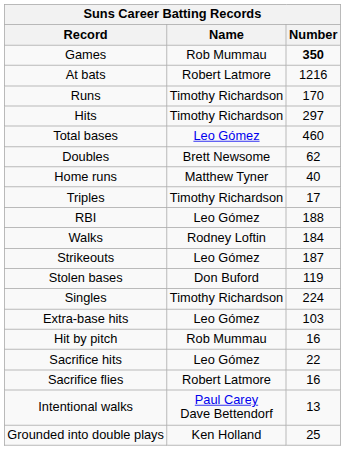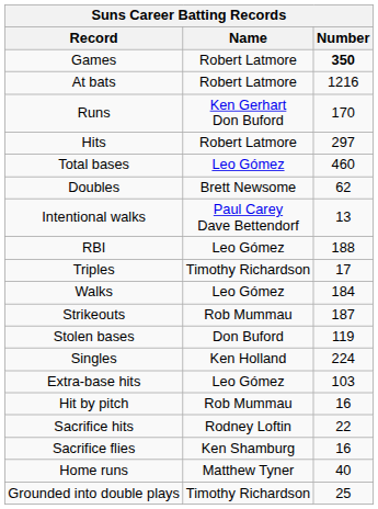 <table class="wikitable collapsible collapsed" style="text-align:center;">
 <tr style="font-weight:bold; background:#ddd;"|>
 <th colspan="3">Suns Career Batting Records</th>
 </tr>
 <tr>
 <th>Record</th>
 <th>Name</th>
 <th>Number</th>
 </tr>
 <tr>
 <td>Games</td>
-<td>Rob Mummau</td>
+<td>Robert Latmore</td>
 <td><strong>350</strong></td>
 </tr>
 <tr>
 <td>At bats</td>
 <td>Robert Latmore</td>
 <td>1216</td>
 </tr>
 <tr>
 <td>Runs</td>
-<td>Timothy Richardson</td>
+<td><a href='#'>Ken Gerhart</a> <br> Don Buford</td>
 <td>170</td>
 </tr>
 <tr>
 <td>Hits</td>
-<td>Timothy Richardson</td>
+<td>Robert Latmore</td>
 <td>297</td>
 </tr>
 <tr>
 <td>Total bases</td>
 <td><a href='#'>Leo Gómez</a></td>
 <td>460</td>
 </tr>
 <tr>
 <td>Doubles</td>
 <td>Brett Newsome</td>
 <td>62</td>
 </tr>
 <tr>
-<td>Home runs</td>
-<td>Matthew Tyner</td>
-<td>40</td>
+<td>Intentional walks</td>
+<td><a href='#'>Paul Carey</a> <br> Dave Bettendorf</td>
+<td>13</td>
+</tr>
+<tr>
+<td>RBI</td>
+<td>Leo Gómez</td>
+<td>188</td>
 </tr>
 <tr>
 <td>Triples</td>
 <td>Timothy Richardson</td>
 <td>17</td>
 </tr>
 <tr>
-<td>RBI</td>
+<td>Walks</td>
 <td>Leo Gómez</td>
-<td>188</td>
-</tr>
-<tr>
-<td>Walks</td>
-<td>Rodney Loftin</td>
 <td>184</td>
 </tr>
 <tr>
 <td>Strikeouts</td>
-<td>Leo Gómez</td>
+<td>Rob Mummau</td>
 <td>187</td>
 </tr>
 <tr>
 <td>Stolen bases</td>
 <td>Don Buford</td>
 <td>119</td>
 </tr>
 <tr>
 <td>Singles</td>
-<td>Timothy Richardson</td>
+<td>Ken Holland</td>
 <td>224</td>
 </tr>
 <tr>
 <td>Extra-base hits</td>
 <td>Leo Gómez</td>
 <td>103</td>
 </tr>
 <tr>
 <td>Hit by pitch</td>
 <td>Rob Mummau</td>
 <td>16</td>
 </tr>
 <tr>
 <td>Sacrifice hits</td>
-<td>Leo Gómez</td>
+<td>Rodney Loftin</td>
 <td>22</td>
 </tr>
 <tr>
 <td>Sacrifice flies</td>
-<td>Robert Latmore</td>
+<td>Ken Shamburg</td>
 <td>16</td>
 </tr>
 <tr>
-<td>Intentional walks</td>
-<td><a href='#'>Paul Carey</a> <br> Dave Bettendorf</td>
-<td>13</td>
+<td>Home runs</td>
+<td>Matthew Tyner</td>
+<td>40</td>
 </tr>
 <tr>
 <td>Grounded into double plays</td>
-<td>Ken Holland</td>
+<td>Timothy Richardson</td>
 <td>25</td>
 </tr>
 </table>
